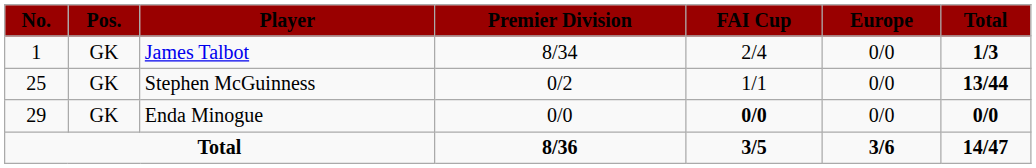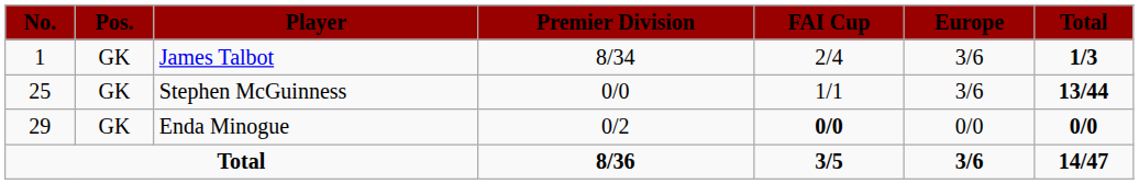 <table class="wikitable" style="text-align:center;width:65%;">
 <tr>
 <th style=background:#990000;color:#000000>No.</th>
 <th style=background:#990000;color:#000000>Pos.</th>
 <th style=background:#990000;color:#000000>Player</th>
 <th style=background:#990000;color:#000000>Premier Division</th>
 <th style=background:#990000;color:#000000>FAI Cup</th>
 <th style=background:#990000;color:#000000>Europe</th>
 <th style=background:#990000;color:#000000>Total</th>
 </tr>
 <tr>
 <td>1</td>
 <td>GK</td>
 <td align=left> <a href='#'>James Talbot</a></td>
 <td>8/34</td>
 <td>2/4</td>
-<td>0/0</td>
+<td>3/6</td>
 <td><strong>1/3</strong></td>
 </tr>
 <tr>
 <td>25</td>
 <td>GK</td>
 <td align=left> Stephen McGuinness</td>
-<td>0/2</td>
+<td>0/0</td>
 <td>1/1</td>
-<td>0/0</td>
+<td>3/6</td>
 <td><strong>13/44</strong></td>
 </tr>
 <tr>
 <td>29</td>
 <td>GK</td>
 <td align=left> Enda Minogue</td>
-<td>0/0</td>
+<td>0/2</td>
 <td><strong>0/0</strong></td>
 <td>0/0</td>
 <td><strong>0/0</strong></td>
 </tr>
 <tr>
 <td colspan=3><strong>Total</strong></td>
 <td><strong>8/36</strong></td>
 <td><strong>3/5</strong></td>
 <td><strong>3/6</strong></td>
 <td><strong>14/47</strong></td>
 </tr>
 </table>
